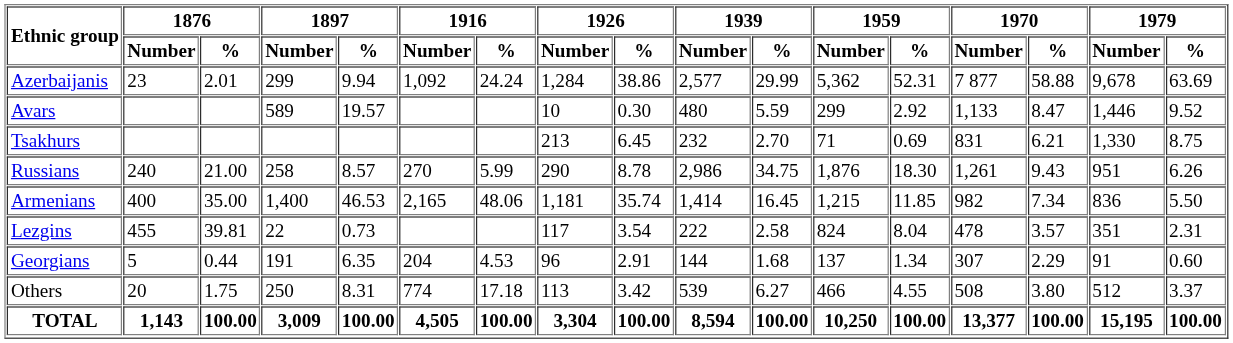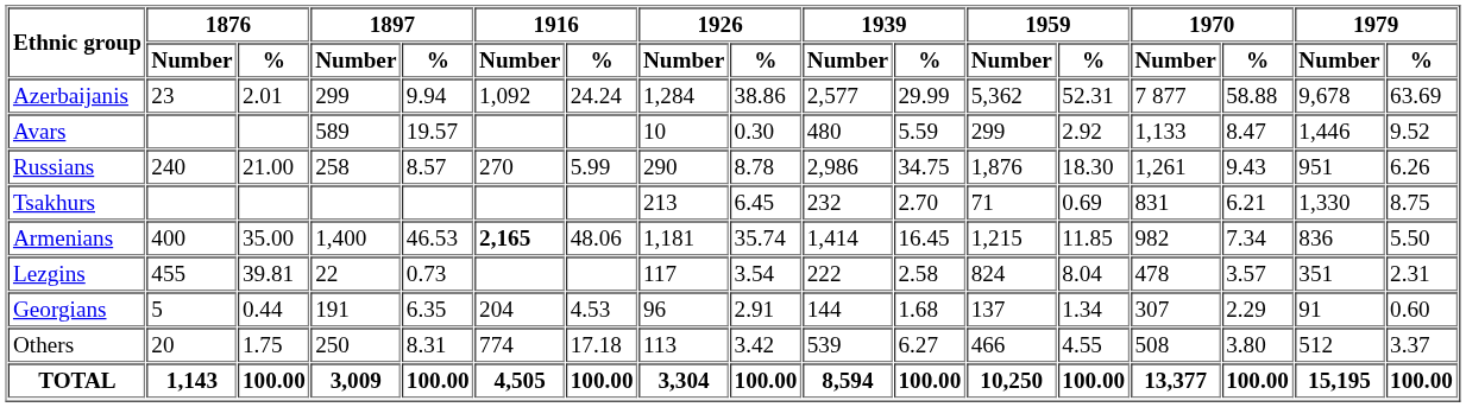 <table class="sortable" border="1" cellpadding="2" cellspacing="1" align="center">
 <tr>
 <th rowspan="2">Ethnic group</th>
 <th colspan="2">1876</th>
 <th colspan="2">1897</th>
 <th colspan="2">1916</th>
 <th colspan="2">1926</th>
 <th colspan="2">1939</th>
 <th colspan="2">1959</th>
 <th colspan="2">1970</th>
 <th colspan="2">1979</th>
 </tr>
 <tr>
 <th>Number</th>
 <th>%</th>
 <th>Number</th>
 <th>%</th>
 <th>Number</th>
 <th>%</th>
 <th>Number</th>
 <th>%</th>
 <th>Number</th>
 <th>%</th>
 <th>Number</th>
 <th>%</th>
 <th>Number</th>
 <th>%</th>
 <th>Number</th>
 <th>%</th>
 </tr>
 <tr>
 <td><a href='#'>Azerbaijanis</a></td>
 <td>23</td>
 <td>2.01</td>
 <td>299</td>
 <td>9.94</td>
 <td>1,092</td>
 <td>24.24</td>
 <td>1,284</td>
 <td>38.86</td>
 <td>2,577</td>
 <td>29.99</td>
 <td>5,362</td>
 <td>52.31</td>
 <td>7 877</td>
 <td>58.88</td>
 <td>9,678</td>
 <td>63.69</td>
 </tr>
 <tr>
 <td><a href='#'>Avars</a></td>
 <td></td>
 <td></td>
 <td>589</td>
 <td>19.57</td>
 <td></td>
 <td></td>
 <td>10</td>
 <td>0.30</td>
 <td>480</td>
 <td>5.59</td>
 <td>299</td>
 <td>2.92</td>
 <td>1,133</td>
 <td>8.47</td>
 <td>1,446</td>
 <td>9.52</td>
 </tr>
 <tr>
+<td><a href='#'>Russians</a></td>
+<td>240</td>
+<td>21.00</td>
+<td>258</td>
+<td>8.57</td>
+<td>270</td>
+<td>5.99</td>
+<td>290</td>
+<td>8.78</td>
+<td>2,986</td>
+<td>34.75</td>
+<td>1,876</td>
+<td>18.30</td>
+<td>1,261</td>
+<td>9.43</td>
+<td>951</td>
+<td>6.26</td>
+</tr>
+<tr>
 <td><a href='#'>Tsakhurs</a></td>
 <td></td>
 <td></td>
 <td></td>
 <td></td>
 <td></td>
 <td></td>
 <td>213</td>
 <td>6.45</td>
 <td>232</td>
 <td>2.70</td>
 <td>71</td>
 <td>0.69</td>
 <td>831</td>
 <td>6.21</td>
 <td>1,330</td>
 <td>8.75</td>
 </tr>
 <tr>
-<td><a href='#'>Russians</a></td>
-<td>240</td>
-<td>21.00</td>
-<td>258</td>
-<td>8.57</td>
-<td>270</td>
-<td>5.99</td>
-<td>290</td>
-<td>8.78</td>
-<td>2,986</td>
-<td>34.75</td>
-<td>1,876</td>
-<td>18.30</td>
-<td>1,261</td>
-<td>9.43</td>
-<td>951</td>
-<td>6.26</td>
-</tr>
-<tr>
 <td><a href='#'>Armenians</a></td>
 <td>400</td>
 <td>35.00</td>
 <td>1,400</td>
 <td>46.53</td>
-<td>2,165</td>
+<td><strong>2,165</strong></td>
 <td>48.06</td>
 <td>1,181</td>
 <td>35.74</td>
 <td>1,414</td>
 <td>16.45</td>
 <td>1,215</td>
 <td>11.85</td>
 <td>982</td>
 <td>7.34</td>
 <td>836</td>
 <td>5.50</td>
 </tr>
 <tr>
 <td><a href='#'>Lezgins</a></td>
 <td>455</td>
 <td>39.81</td>
 <td>22</td>
 <td>0.73</td>
 <td></td>
 <td></td>
 <td>117</td>
 <td>3.54</td>
 <td>222</td>
 <td>2.58</td>
 <td>824</td>
 <td>8.04</td>
 <td>478</td>
 <td>3.57</td>
 <td>351</td>
 <td>2.31</td>
 </tr>
 <tr>
 <td><a href='#'>Georgians</a></td>
 <td>5</td>
 <td>0.44</td>
 <td>191</td>
 <td>6.35</td>
 <td>204</td>
 <td>4.53</td>
 <td>96</td>
 <td>2.91</td>
 <td>144</td>
 <td>1.68</td>
 <td>137</td>
 <td>1.34</td>
 <td>307</td>
 <td>2.29</td>
 <td>91</td>
 <td>0.60</td>
 </tr>
 <tr>
 <td>Others</td>
 <td>20</td>
 <td 1.7>1.75</td>
 <td>250</td>
 <td>8.31</td>
 <td>774</td>
 <td>17.18</td>
 <td>113</td>
 <td>3.42</td>
 <td>539</td>
 <td>6.27</td>
 <td>466</td>
 <td>4.55</td>
 <td>508</td>
 <td>3.80</td>
 <td>512</td>
 <td>3.37</td>
 </tr>
 <tr>
 <th>TOTAL</th>
 <th>1,143</th>
 <th>100.00</th>
 <th>3,009</th>
 <th>100.00</th>
 <th>4,505</th>
 <th>100.00</th>
 <th>3,304</th>
 <th>100.00</th>
 <th>8,594</th>
 <th>100.00</th>
 <th>10,250</th>
 <th>100.00</th>
 <th>13,377</th>
 <th>100.00</th>
 <th>15,195</th>
 <th>100.00</th>
 </tr>
 <tr>
 </tr>
 </table>
